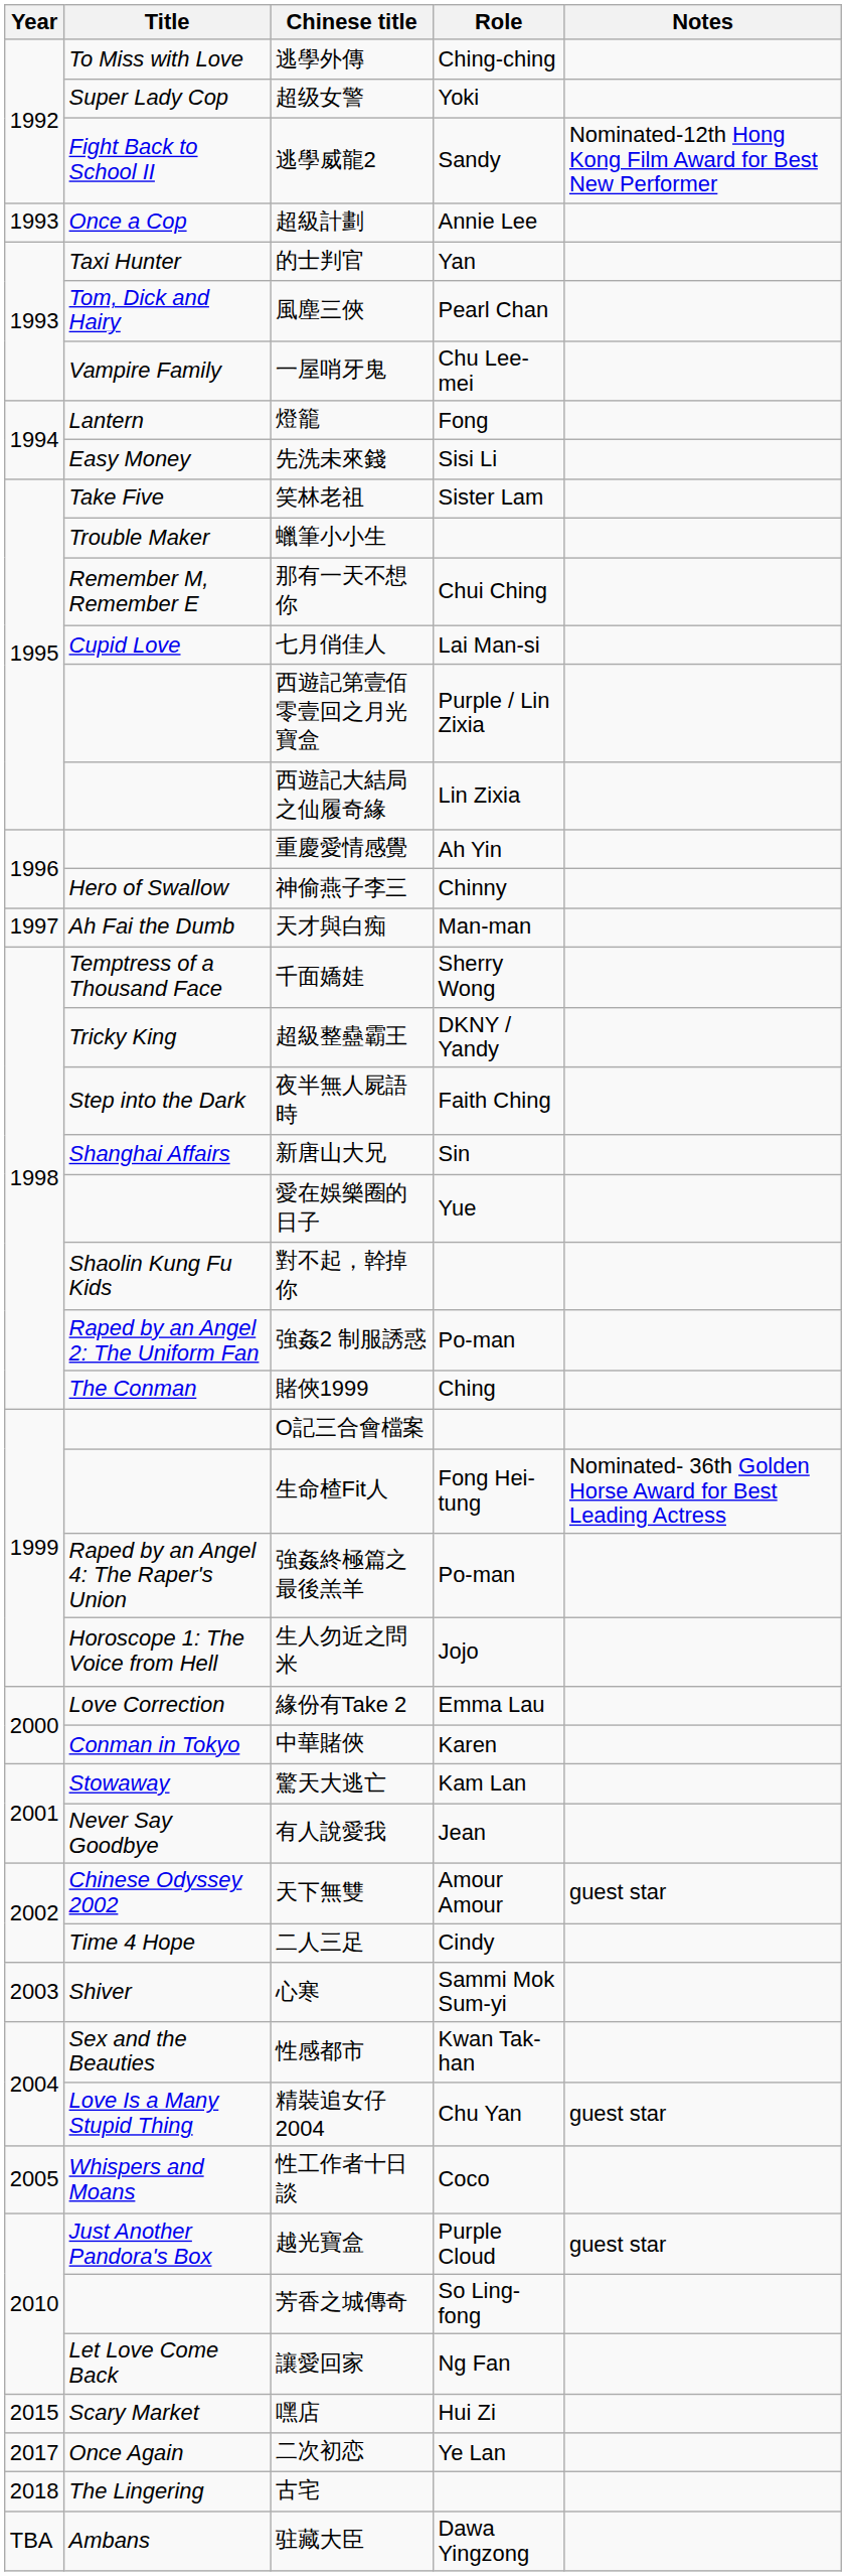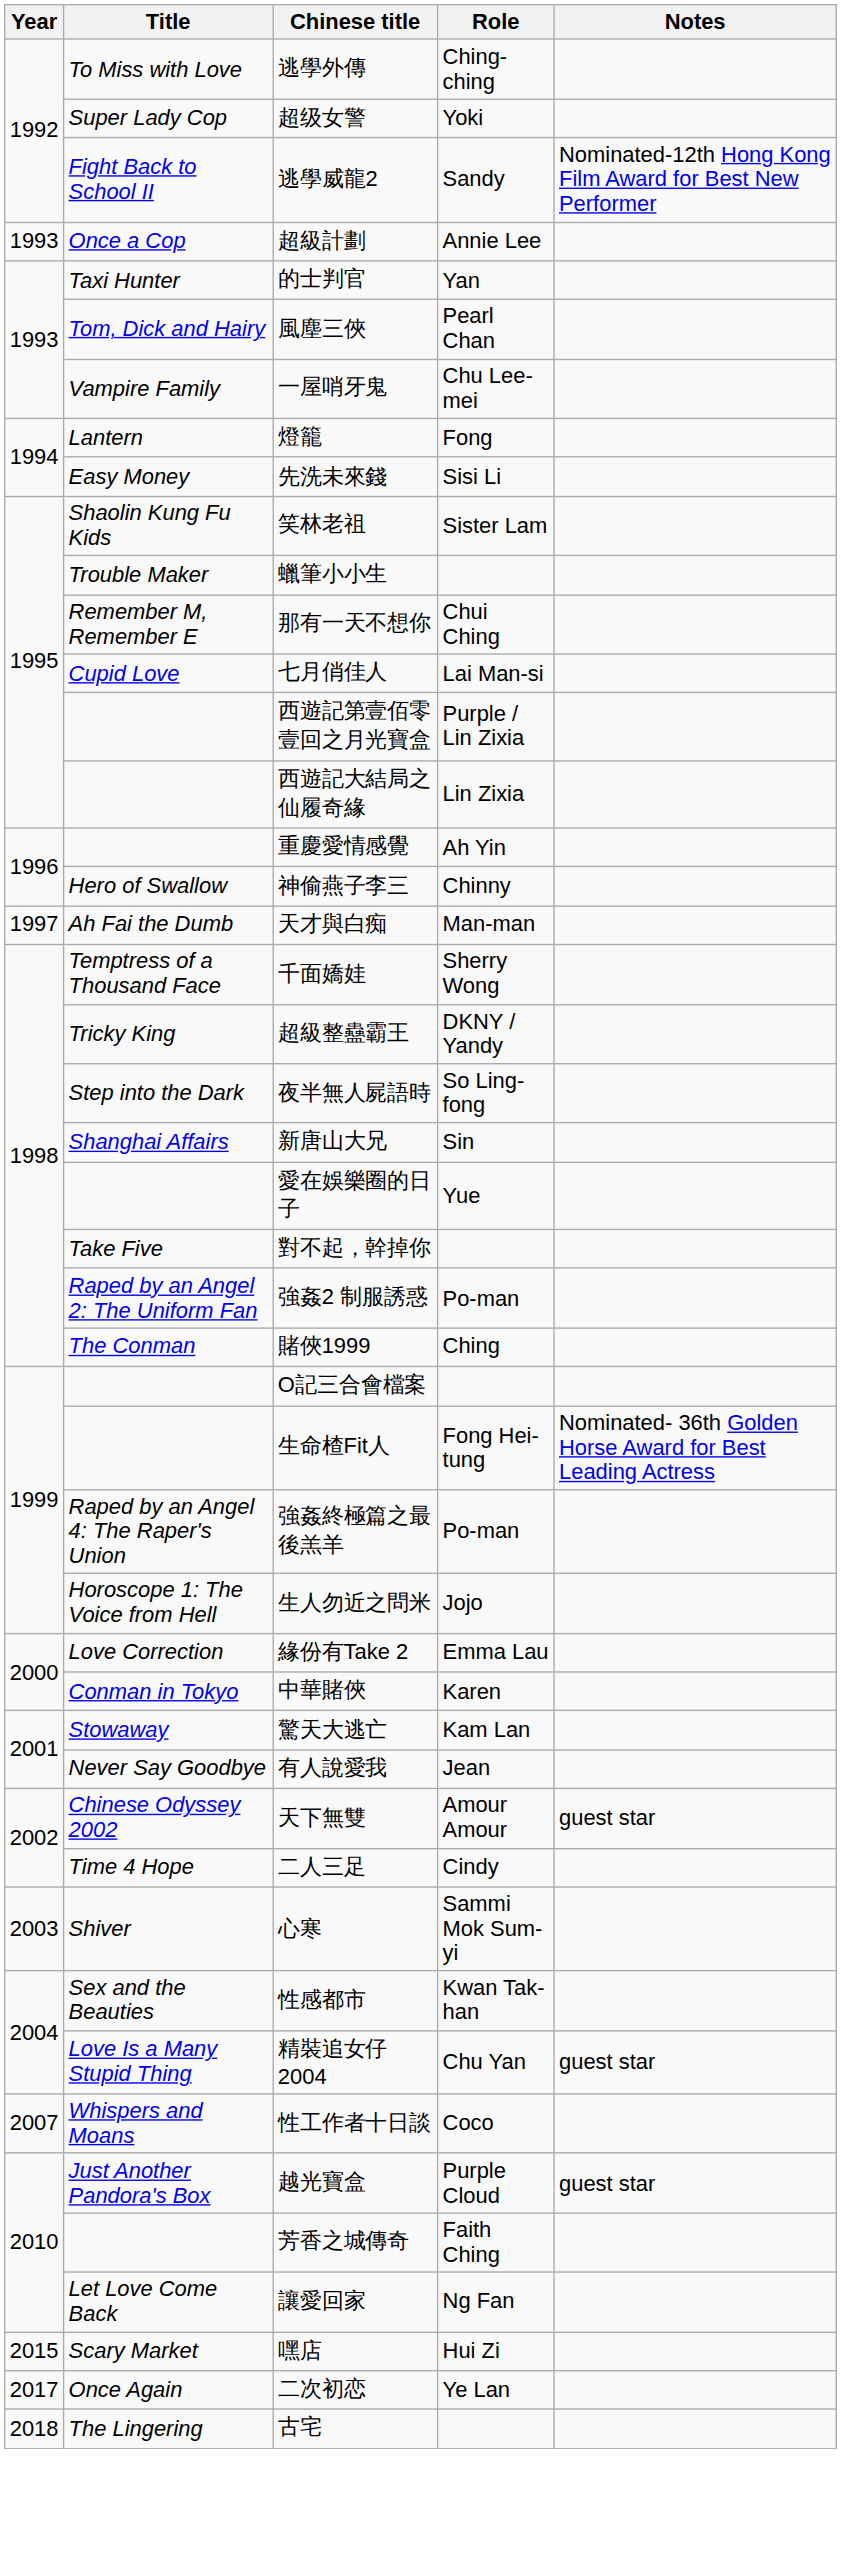 <table class="wikitable sortable">
 <tr>
 <th>Year</th>
 <th>Title</th>
 <th class="unsortable">Chinese title</th>
 <th class="unsortable">Role</th>
 <th class="unsortable">Notes</th>
 </tr>
 <tr>
 <td rowspan=3>1992</td>
 <td><em>To Miss with Love</em></td>
 <td>逃學外傳</td>
 <td>Ching-ching</td>
 <td></td>
 </tr>
 <tr>
 <td><em>Super Lady Cop</em></td>
 <td>超级女警</td>
 <td>Yoki</td>
 <td></td>
 </tr>
 <tr>
 <td><em><a href='#'>Fight Back to School II</a></em></td>
 <td>逃學威龍2</td>
 <td>Sandy</td>
 <td>Nominated-12th <a href='#'>Hong Kong Film Award for Best New Performer</a></td>
 </tr>
 <tr>
 <td>1993</td>
 <td><em><a href='#'>Once a Cop</a></em></td>
 <td>超級計劃</td>
 <td>Annie Lee</td>
 <td></td>
 </tr>
 <tr>
 <td rowspan=3>1993</td>
 <td><em>Taxi Hunter</em></td>
 <td>的士判官</td>
 <td>Yan</td>
 <td></td>
 </tr>
 <tr>
 <td><em><a href='#'>Tom, Dick and Hairy</a></em></td>
 <td>風塵三俠</td>
 <td>Pearl Chan</td>
 <td></td>
 </tr>
 <tr>
 <td><em>Vampire Family</em></td>
 <td>一屋哨牙鬼</td>
 <td>Chu Lee-mei</td>
 <td></td>
 </tr>
 <tr>
 <td rowspan=2>1994</td>
 <td><em>Lantern</em></td>
 <td>燈籠</td>
 <td>Fong</td>
 <td></td>
 </tr>
 <tr>
 <td><em>Easy Money</em></td>
 <td>先洗未來錢</td>
 <td>Sisi Li</td>
 <td></td>
 </tr>
 <tr>
 <td rowspan=6>1995</td>
-<td><em>Take Five</em></td>
+<td><em>Shaolin Kung Fu Kids</em></td>
 <td>笑林老祖</td>
 <td>Sister Lam</td>
 <td></td>
 </tr>
 <tr>
 <td><em>Trouble Maker</em></td>
 <td>蠟筆小小生</td>
 <td></td>
 <td></td>
 </tr>
 <tr>
 <td><em>Remember M, Remember E</em></td>
 <td>那有一天不想你</td>
 <td>Chui Ching</td>
 <td></td>
 </tr>
 <tr>
 <td><em><a href='#'>Cupid Love</a></em></td>
 <td>七月俏佳人</td>
 <td>Lai Man-si</td>
 <td></td>
 </tr>
 <tr>
 <td><em></em></td>
 <td>西遊記第壹佰零壹回之月光寶盒</td>
 <td>Purple / Lin Zixia</td>
 <td></td>
 </tr>
 <tr>
 <td><em></em></td>
 <td>西遊記大結局之仙履奇緣</td>
 <td>Lin Zixia</td>
 <td></td>
 </tr>
 <tr>
 <td rowspan=2>1996</td>
 <td><em></em></td>
 <td>重慶愛情感覺</td>
 <td>Ah Yin</td>
 <td></td>
 </tr>
 <tr>
 <td><em>Hero of Swallow</em></td>
 <td>神偷燕子李三</td>
 <td>Chinny</td>
 <td></td>
 </tr>
 <tr>
 <td>1997</td>
 <td><em>Ah Fai the Dumb</em></td>
 <td>天才與白痴</td>
 <td>Man-man</td>
 <td></td>
 </tr>
 <tr>
 <td rowspan=8>1998</td>
 <td><em>Temptress of a Thousand Face</em></td>
 <td>千面嬌娃</td>
 <td>Sherry Wong</td>
 <td></td>
 </tr>
 <tr>
 <td><em>Tricky King</em></td>
 <td>超級整蠱霸王</td>
 <td>DKNY / Yandy</td>
 <td></td>
 </tr>
 <tr>
 <td><em>Step into the Dark</em></td>
 <td>夜半無人屍語時</td>
-<td>Faith Ching</td>
+<td>So Ling-fong</td>
 <td></td>
 </tr>
 <tr>
 <td><em><a href='#'>Shanghai Affairs</a></em></td>
 <td>新唐山大兄</td>
 <td>Sin</td>
 <td></td>
 </tr>
 <tr>
 <td><em></em></td>
 <td>愛在娛樂圈的日子</td>
 <td>Yue</td>
 <td></td>
 </tr>
 <tr>
-<td><em>Shaolin Kung Fu Kids</em></td>
+<td><em>Take Five</em></td>
 <td>對不起，幹掉你</td>
 <td></td>
 <td></td>
 </tr>
 <tr>
 <td><em><a href='#'>Raped by an Angel 2: The Uniform Fan</a></em></td>
 <td>強姦2 制服誘惑</td>
 <td>Po-man</td>
 <td></td>
 </tr>
 <tr>
 <td><em><a href='#'>The Conman</a></em></td>
 <td>賭俠1999</td>
 <td>Ching</td>
 <td></td>
 </tr>
 <tr>
 <td rowspan=4>1999</td>
 <td><em></em></td>
 <td>O記三合會檔案</td>
 <td></td>
 <td></td>
 </tr>
 <tr>
 <td><em></em></td>
 <td>生命楂Fit人</td>
 <td>Fong Hei-tung</td>
 <td>Nominated- 36th <a href='#'>Golden Horse Award for Best Leading Actress</a></td>
 </tr>
 <tr>
 <td><em>Raped by an Angel 4: The Raper's Union</em></td>
 <td>強姦終極篇之最後羔羊</td>
 <td>Po-man</td>
 <td></td>
 </tr>
 <tr>
 <td><em>Horoscope 1: The Voice from Hell</em></td>
 <td>生人勿近之問米</td>
 <td>Jojo</td>
 <td></td>
 </tr>
 <tr>
 <td rowspan=2>2000</td>
 <td><em>Love Correction</em></td>
 <td>緣份有Take 2</td>
 <td>Emma Lau</td>
 <td></td>
 </tr>
 <tr>
 <td><em><a href='#'>Conman in Tokyo</a></em></td>
 <td>中華賭俠</td>
 <td>Karen</td>
 <td></td>
 </tr>
 <tr>
 <td rowspan=2>2001</td>
 <td><em><a href='#'>Stowaway</a></em></td>
 <td>驚天大逃亡</td>
 <td>Kam Lan</td>
 <td></td>
 </tr>
 <tr>
 <td><em>Never Say Goodbye</em></td>
 <td>有人說愛我</td>
 <td>Jean</td>
 <td></td>
 </tr>
 <tr>
 <td rowspan=2>2002</td>
 <td><em><a href='#'>Chinese Odyssey 2002</a></em></td>
 <td>天下無雙</td>
 <td>Amour Amour</td>
 <td>guest star</td>
 </tr>
 <tr>
 <td><em>Time 4 Hope</em></td>
 <td>二人三足</td>
 <td>Cindy</td>
 <td></td>
 </tr>
 <tr>
 <td rowspan=1>2003</td>
 <td><em>Shiver</em></td>
 <td>心寒</td>
 <td>Sammi Mok Sum-yi</td>
 <td></td>
 </tr>
 <tr>
 <td rowspan=2>2004</td>
 <td><em>Sex and the Beauties</em></td>
 <td>性感都市</td>
 <td>Kwan Tak-han</td>
 <td></td>
 </tr>
 <tr>
 <td><em><a href='#'>Love Is a Many Stupid Thing</a></em></td>
 <td>精裝追女仔2004</td>
 <td>Chu Yan</td>
 <td>guest star</td>
 </tr>
 <tr>
-<td>2005</td>
+<td>2007</td>
 <td><em><a href='#'>Whispers and Moans</a></em></td>
 <td>性工作者十日談</td>
 <td>Coco</td>
 <td></td>
 </tr>
 <tr>
 <td rowspan=3>2010</td>
 <td><em><a href='#'>Just Another Pandora's Box</a></em></td>
 <td>越光寶盒</td>
 <td>Purple Cloud</td>
 <td>guest star</td>
 </tr>
 <tr>
 <td><em></em></td>
 <td>芳香之城傳奇</td>
-<td>So Ling-fong</td>
+<td>Faith Ching</td>
 <td></td>
 </tr>
 <tr>
 <td><em>Let Love Come Back</em></td>
 <td>讓愛回家</td>
 <td>Ng Fan</td>
 <td></td>
 </tr>
 <tr>
 <td>2015</td>
 <td><em>Scary Market</em></td>
 <td>嘿店</td>
 <td>Hui Zi</td>
 <td></td>
 </tr>
 <tr>
 <td>2017</td>
 <td><em>Once Again</em></td>
 <td>二次初恋</td>
 <td>Ye Lan</td>
 <td></td>
 </tr>
 <tr>
 <td>2018</td>
 <td><em>The Lingering</em></td>
 <td>古宅</td>
 <td></td>
 <td></td>
 </tr>
-<tr>
-<td>TBA</td>
-<td><em>Ambans</em></td>
-<td>驻藏大臣</td>
-<td>Dawa Yingzong</td>
-<td></td>
-</tr>
 </table>
